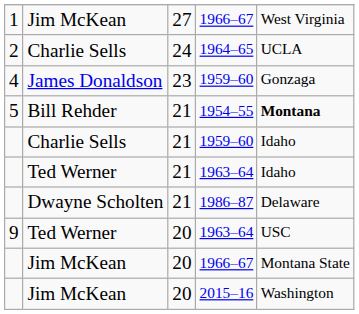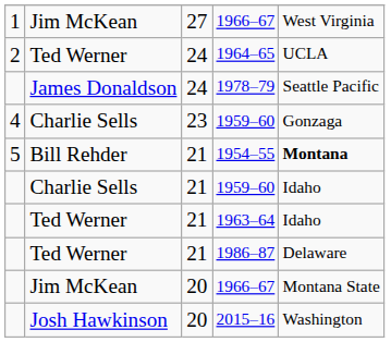 <table class="wikitable">
 <tr>
 </tr>
 <tr>
 <td>1</td>
 <td>Jim McKean</td>
 <td>27</td>
 <td style="font-size:80%;"><a href='#'>1966–67</a></td>
 <td style="font-size:80%;">West Virginia</td>
 </tr>
 <tr>
 <td>2</td>
-<td>Charlie Sells</td>
+<td>Ted Werner</td>
 <td>24</td>
 <td style="font-size:80%;"><a href='#'>1964–65</a></td>
 <td style="font-size:80%;">UCLA</td>
 </tr>
 <tr>
+<td></td>
+<td><a href='#'>James Donaldson</a></td>
+<td>24</td>
+<td style="font-size:80%;"><a href='#'>1978–79</a></td>
+<td style="font-size:80%;">Seattle Pacific</td>
+</tr>
+<tr>
 <td>4</td>
-<td><a href='#'>James Donaldson</a></td>
+<td>Charlie Sells</td>
 <td>23</td>
 <td style="font-size:80%;"><a href='#'>1959–60</a></td>
 <td style="font-size:80%;">Gonzaga</td>
 </tr>
 <tr>
 <td>5</td>
 <td>Bill Rehder</td>
 <td>21</td>
 <td style="font-size:80%;"><a href='#'>1954–55</a></td>
 <td style="font-size:80%;"><strong>Montana</strong></td>
 </tr>
 <tr>
 <td></td>
 <td>Charlie Sells</td>
 <td>21</td>
 <td style="font-size:80%;"><a href='#'>1959–60</a></td>
 <td style="font-size:80%;">Idaho</td>
 </tr>
 <tr>
 <td></td>
 <td>Ted Werner</td>
 <td>21</td>
 <td style="font-size:80%;"><a href='#'>1963–64</a></td>
 <td style="font-size:80%;">Idaho</td>
 </tr>
 <tr>
 <td></td>
-<td>Dwayne Scholten</td>
+<td>Ted Werner</td>
 <td>21</td>
 <td style="font-size:80%;"><a href='#'>1986–87</a></td>
 <td style="font-size:80%;">Delaware</td>
-</tr>
-<tr>
-<td>9</td>
-<td>Ted Werner</td>
-<td>20</td>
-<td style="font-size:80%;"><a href='#'>1963–64</a></td>
-<td style="font-size:80%;">USC</td>
 </tr>
 <tr>
 <td></td>
 <td>Jim McKean</td>
 <td>20</td>
 <td style="font-size:80%;"><a href='#'>1966–67</a></td>
 <td style="font-size:80%;">Montana State</td>
 </tr>
 <tr>
 <td></td>
-<td>Jim McKean</td>
+<td><a href='#'>Josh Hawkinson</a></td>
 <td>20</td>
 <td style="font-size:80%;"><a href='#'>2015–16</a></td>
 <td style="font-size:80%;">Washington</td>
 </tr>
 </table>
